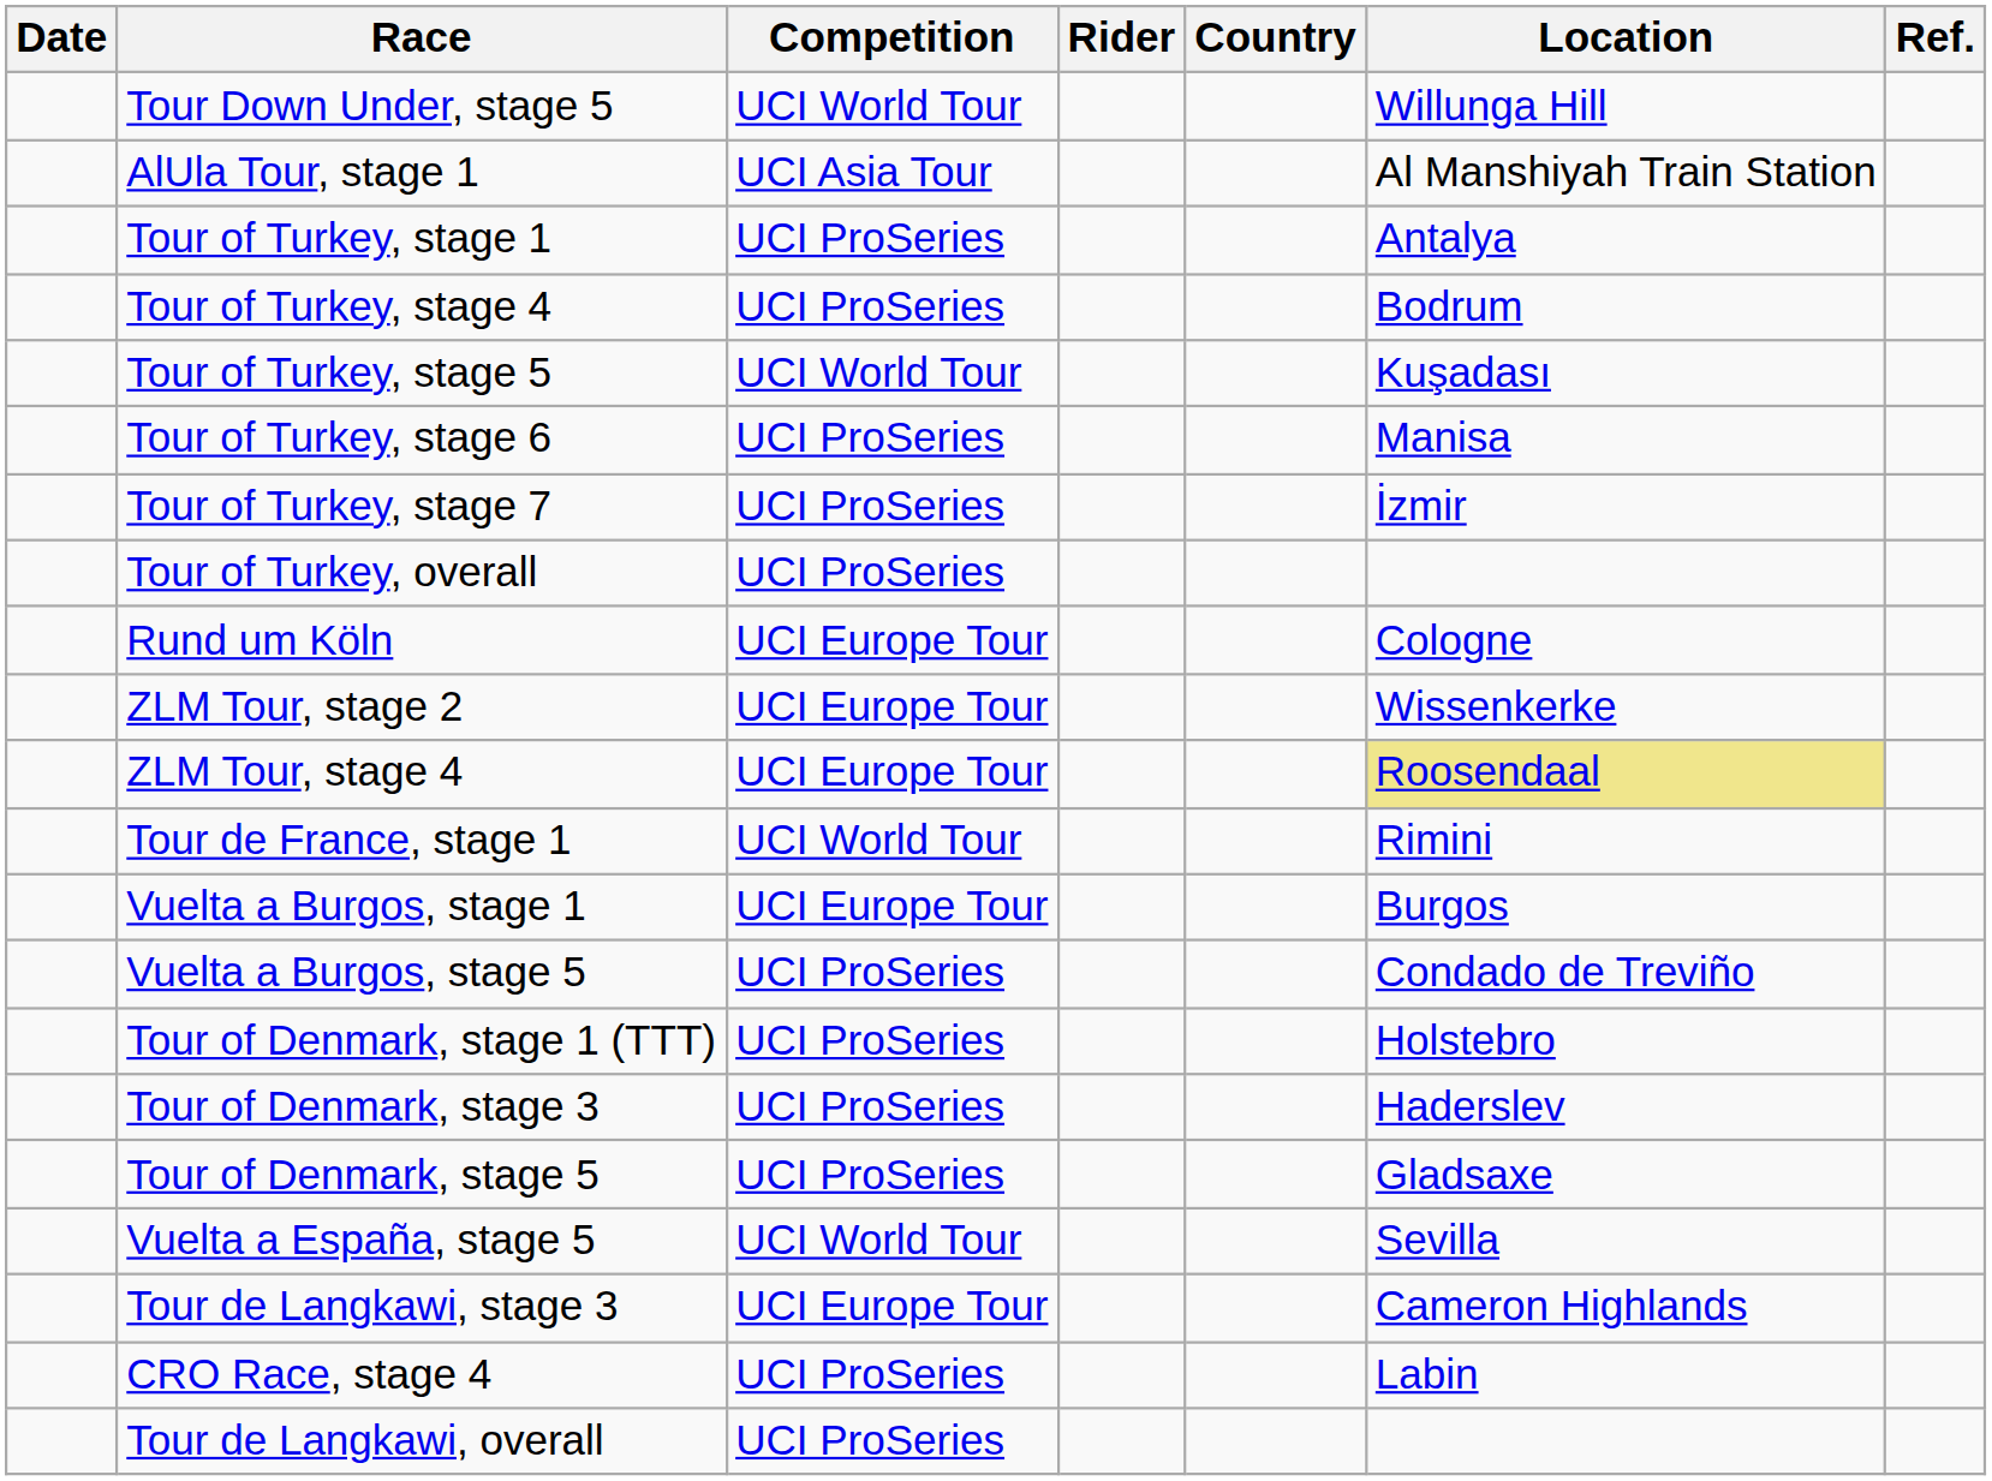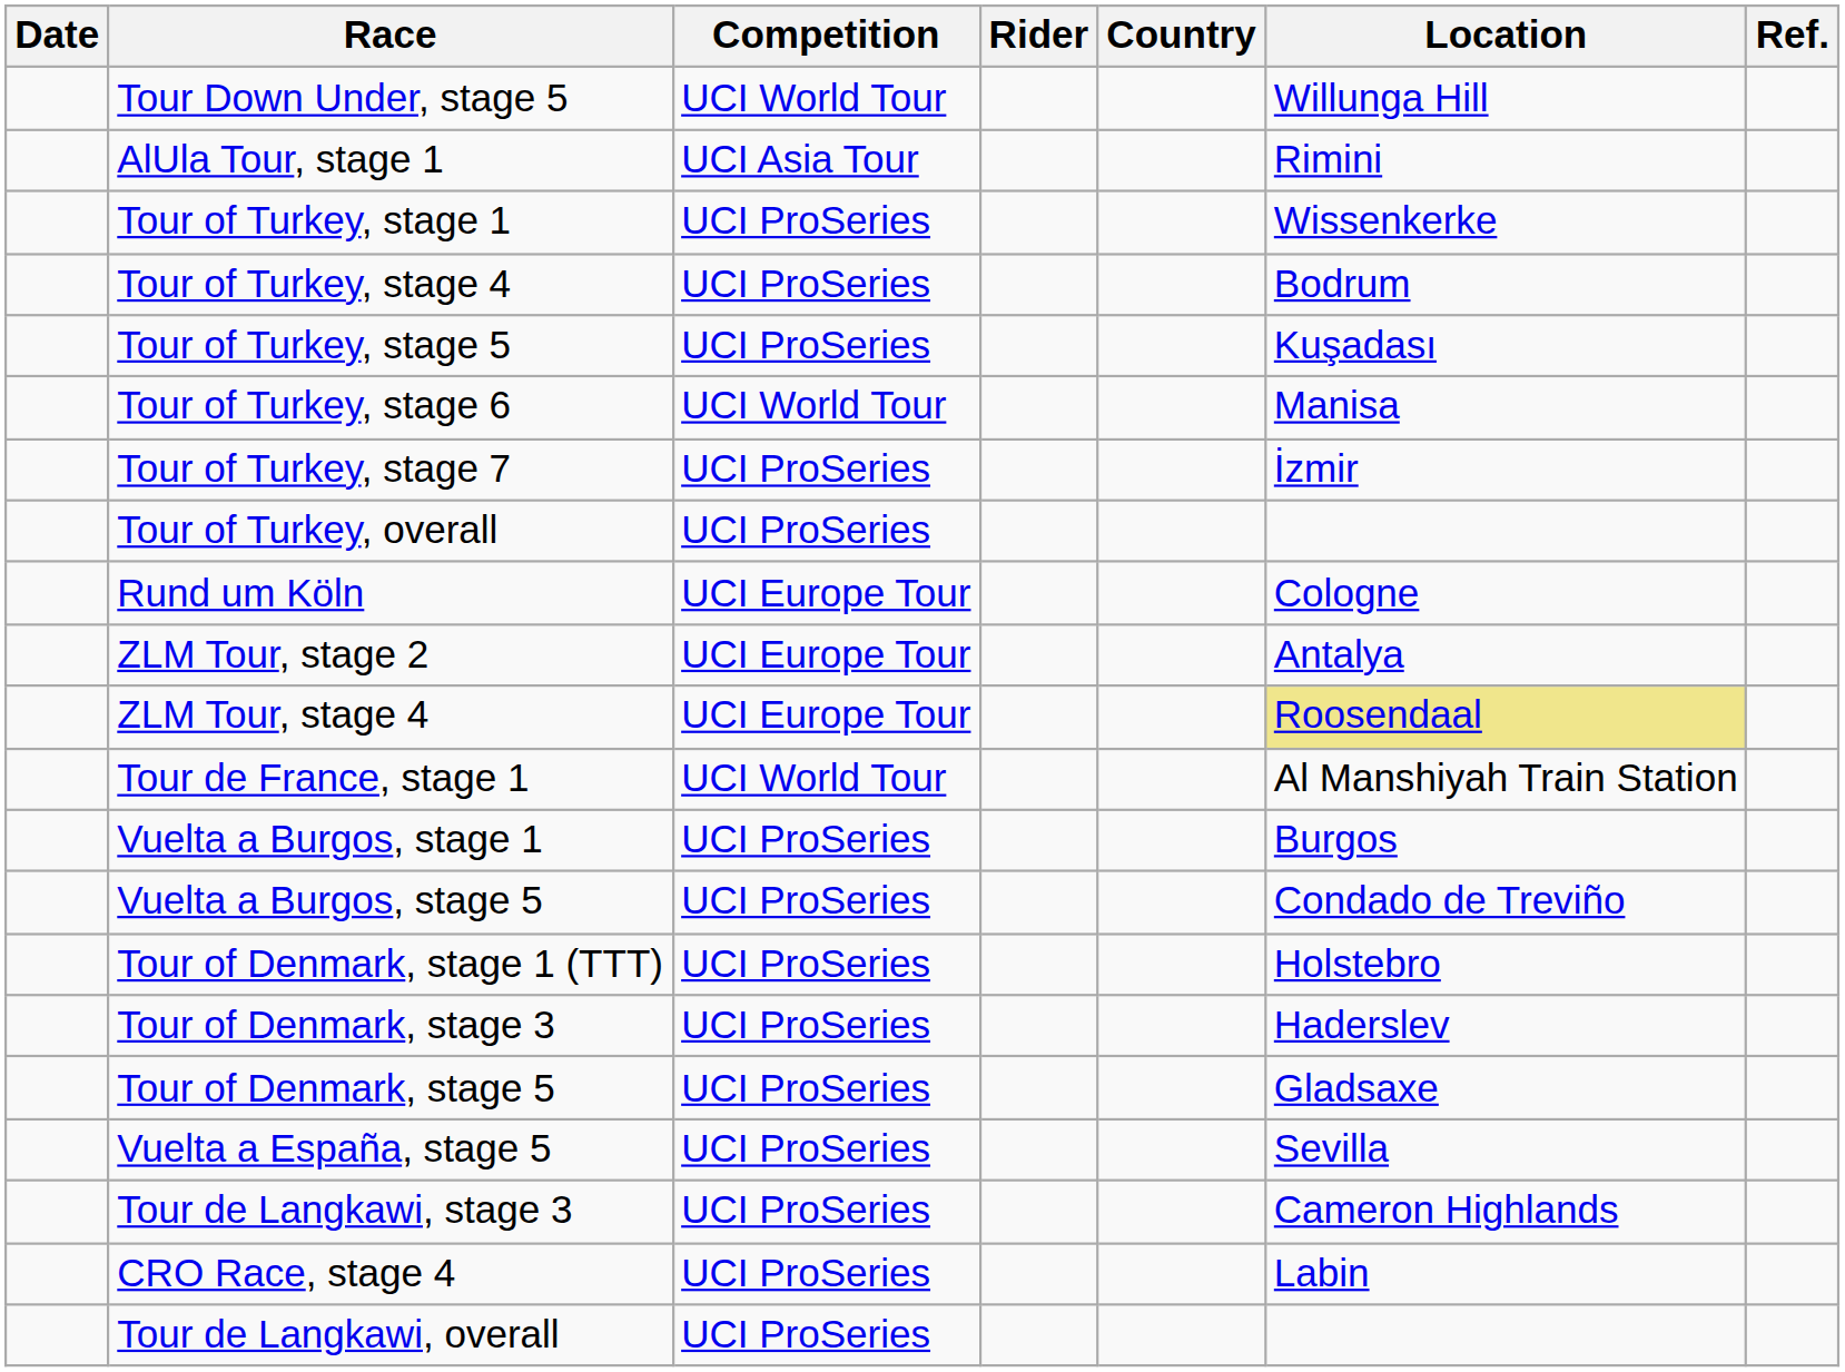 <table class="wikitable sortable">
 <tr>
 <th>Date</th>
 <th>Race</th>
 <th>Competition</th>
 <th>Rider</th>
 <th>Country</th>
 <th>Location</th>
 <th class="unsortable">Ref.</th>
 </tr>
 <tr>
 <td></td>
 <td><a href='#'>Tour Down Under</a>, stage 5</td>
 <td><a href='#'>UCI World Tour</a></td>
 <td></td>
 <td></td>
 <td><a href='#'>Willunga Hill</a></td>
 <td align="center"></td>
 </tr>
 <tr>
 <td></td>
 <td><a href='#'>AlUla Tour</a>, stage 1</td>
 <td><a href='#'>UCI Asia Tour</a></td>
 <td></td>
 <td></td>
-<td>Al Manshiyah Train Station</td>
+<td><a href='#'>Rimini</a></td>
 <td align="center"></td>
 </tr>
 <tr>
 <td></td>
 <td><a href='#'>Tour of Turkey</a>, stage 1</td>
 <td><a href='#'>UCI ProSeries</a></td>
 <td></td>
 <td></td>
-<td><a href='#'>Antalya</a></td>
+<td><a href='#'>Wissenkerke</a></td>
 <td align="center"></td>
 </tr>
 <tr>
 <td></td>
 <td><a href='#'>Tour of Turkey</a>, stage 4</td>
 <td><a href='#'>UCI ProSeries</a></td>
 <td></td>
 <td></td>
 <td><a href='#'>Bodrum</a></td>
 <td align="center"></td>
 </tr>
 <tr>
 <td></td>
 <td><a href='#'>Tour of Turkey</a>, stage 5</td>
-<td><a href='#'>UCI World Tour</a></td>
+<td><a href='#'>UCI ProSeries</a></td>
 <td></td>
 <td></td>
 <td><a href='#'>Kuşadası</a></td>
 <td align="center"></td>
 </tr>
 <tr>
 <td></td>
 <td><a href='#'>Tour of Turkey</a>, stage 6</td>
-<td><a href='#'>UCI ProSeries</a></td>
+<td><a href='#'>UCI World Tour</a></td>
 <td></td>
 <td></td>
 <td><a href='#'>Manisa</a></td>
 <td align="center"></td>
 </tr>
 <tr>
 <td></td>
 <td><a href='#'>Tour of Turkey</a>, stage 7</td>
 <td><a href='#'>UCI ProSeries</a></td>
 <td></td>
 <td></td>
 <td><a href='#'>İzmir</a></td>
 <td align="center"></td>
 </tr>
 <tr>
 <td></td>
 <td><a href='#'>Tour of Turkey</a>, overall</td>
 <td><a href='#'>UCI ProSeries</a></td>
 <td></td>
 <td></td>
 <td></td>
 <td align="center"></td>
 </tr>
 <tr>
 <td></td>
 <td><a href='#'>Rund um Köln</a></td>
 <td><a href='#'>UCI Europe Tour</a></td>
 <td></td>
 <td></td>
 <td><a href='#'>Cologne</a></td>
 <td align="center"></td>
 </tr>
 <tr>
 <td></td>
 <td><a href='#'>ZLM Tour</a>, stage 2</td>
 <td><a href='#'>UCI Europe Tour</a></td>
 <td></td>
 <td></td>
-<td><a href='#'>Wissenkerke</a></td>
+<td><a href='#'>Antalya</a></td>
 <td align="center"></td>
 </tr>
 <tr>
 <td></td>
 <td><a href='#'>ZLM Tour</a>, stage 4</td>
 <td><a href='#'>UCI Europe Tour</a></td>
 <td></td>
 <td></td>
 <td style="background: khaki;"><a href='#'>Roosendaal</a></td>
 <td align="center"></td>
 </tr>
 <tr>
 <td></td>
 <td><a href='#'>Tour de France</a>, stage 1</td>
 <td><a href='#'>UCI World Tour</a></td>
 <td></td>
 <td></td>
-<td><a href='#'>Rimini</a></td>
+<td>Al Manshiyah Train Station</td>
 <td align="center"></td>
 </tr>
 <tr>
 <td></td>
 <td><a href='#'>Vuelta a Burgos</a>, stage 1</td>
-<td><a href='#'>UCI Europe Tour</a></td>
+<td><a href='#'>UCI ProSeries</a></td>
 <td></td>
 <td></td>
 <td><a href='#'>Burgos</a></td>
 <td align="center"></td>
 </tr>
 <tr>
 <td></td>
 <td><a href='#'>Vuelta a Burgos</a>, stage 5</td>
 <td><a href='#'>UCI ProSeries</a></td>
 <td></td>
 <td></td>
 <td><a href='#'>Condado de Treviño</a></td>
 <td align="center"></td>
 </tr>
 <tr>
 <td></td>
 <td><a href='#'>Tour of Denmark</a>, stage 1 (TTT)</td>
 <td><a href='#'>UCI ProSeries</a></td>
 <td align="center"></td>
 <td></td>
 <td><a href='#'>Holstebro</a></td>
 <td align="center"></td>
 </tr>
 <tr>
 <td></td>
 <td><a href='#'>Tour of Denmark</a>, stage 3</td>
 <td><a href='#'>UCI ProSeries</a></td>
 <td></td>
 <td></td>
 <td><a href='#'>Haderslev</a></td>
 <td align="center"></td>
 </tr>
 <tr>
 <td></td>
 <td><a href='#'>Tour of Denmark</a>, stage 5</td>
 <td><a href='#'>UCI ProSeries</a></td>
 <td></td>
 <td></td>
 <td><a href='#'>Gladsaxe</a></td>
 <td align="center"></td>
 </tr>
 <tr>
 <td></td>
 <td><a href='#'>Vuelta a España</a>, stage 5</td>
-<td><a href='#'>UCI World Tour</a></td>
+<td><a href='#'>UCI ProSeries</a></td>
 <td></td>
 <td></td>
 <td><a href='#'>Sevilla</a></td>
 <td align="center"></td>
 </tr>
 <tr>
 <td></td>
 <td><a href='#'>Tour de Langkawi</a>, stage 3</td>
-<td><a href='#'>UCI Europe Tour</a></td>
+<td><a href='#'>UCI ProSeries</a></td>
 <td></td>
 <td></td>
 <td><a href='#'>Cameron Highlands</a></td>
 <td align="center"></td>
 </tr>
 <tr>
 <td></td>
 <td><a href='#'>CRO Race</a>, stage 4</td>
 <td><a href='#'>UCI ProSeries</a></td>
 <td></td>
 <td></td>
 <td><a href='#'>Labin</a></td>
 <td align="center"></td>
 </tr>
 <tr>
 <td></td>
 <td><a href='#'>Tour de Langkawi</a>, overall</td>
 <td><a href='#'>UCI ProSeries</a></td>
 <td></td>
 <td></td>
 <td></td>
 <td align="center"></td>
 </tr>
 </table>
